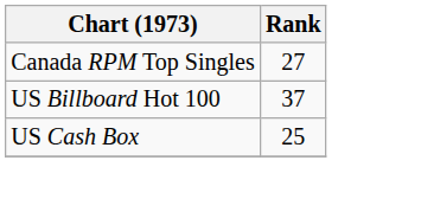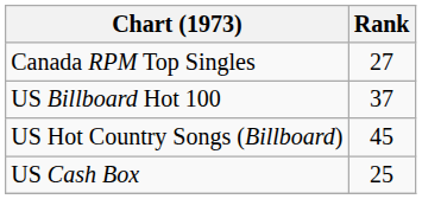 <table class="wikitable sortable">
 <tr>
 <th>Chart (1973)</th>
 <th style="text-align:center;">Rank</th>
 </tr>
 <tr>
 <td>Canada <em>RPM</em> Top Singles</td>
 <td style="text-align:center;">27</td>
 </tr>
 <tr>
 <td>US <em>Billboard</em> Hot 100</td>
 <td style="text-align:center;">37</td>
 </tr>
 <tr>
+<td>US Hot Country Songs (<em>Billboard</em>)</td>
+<td style="text-align:center;">45</td>
+</tr>
+<tr>
 <td>US <em>Cash Box</em></td>
 <td style="text-align:center;">25</td>
 </tr>
 <tr>
 </tr>
 </table>
